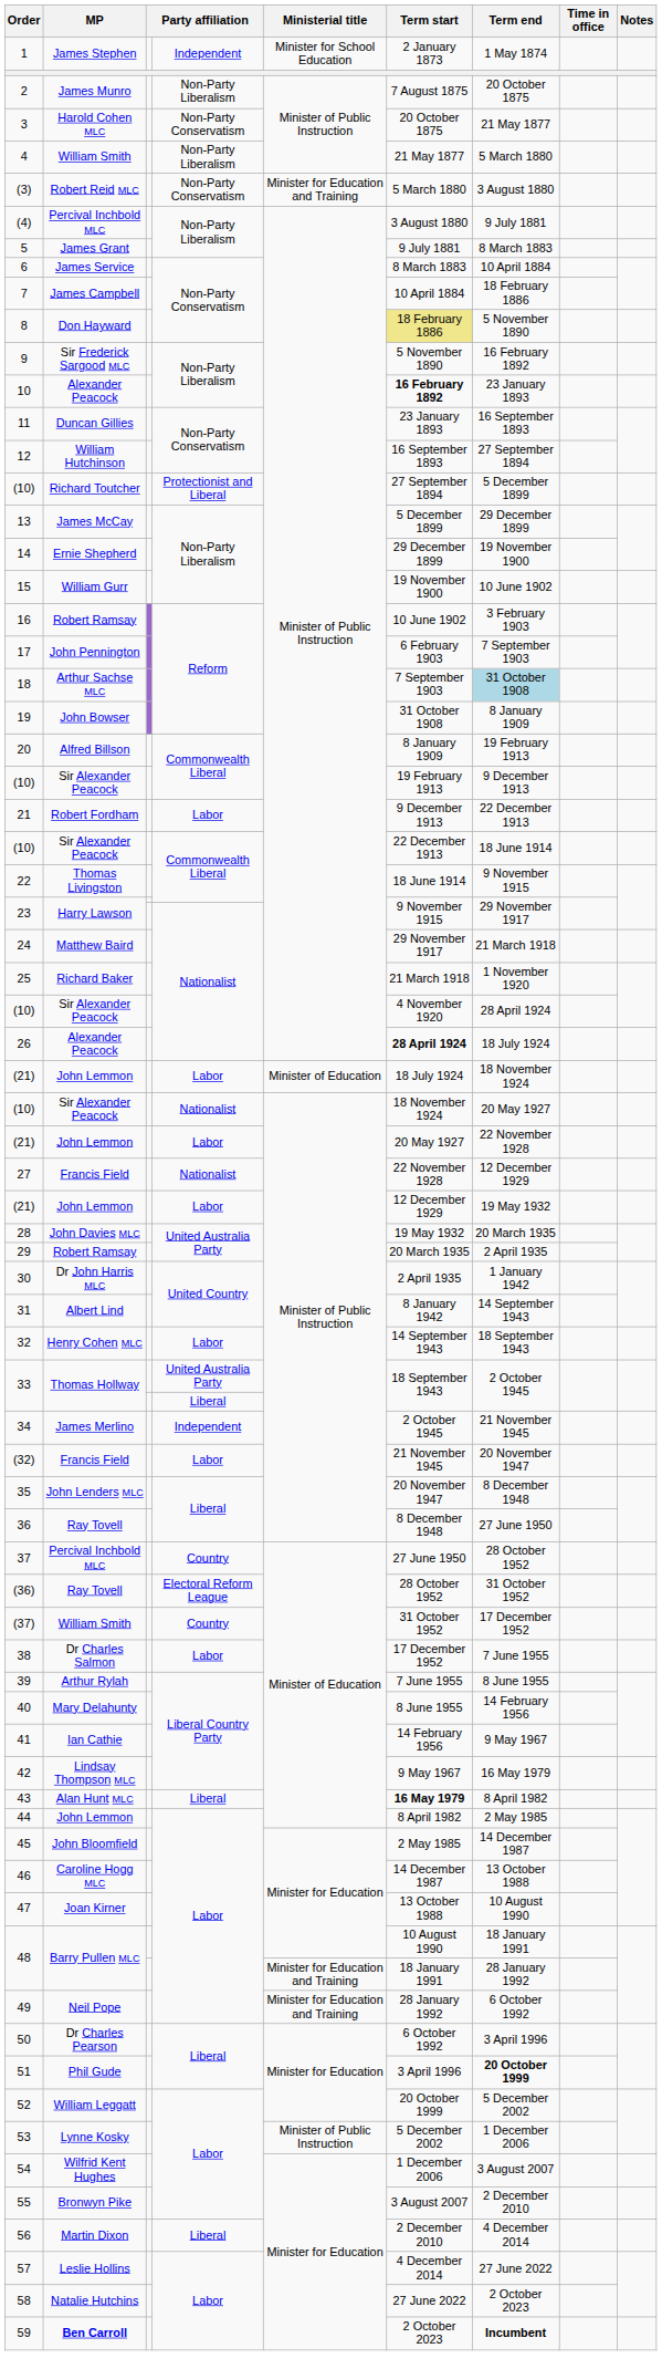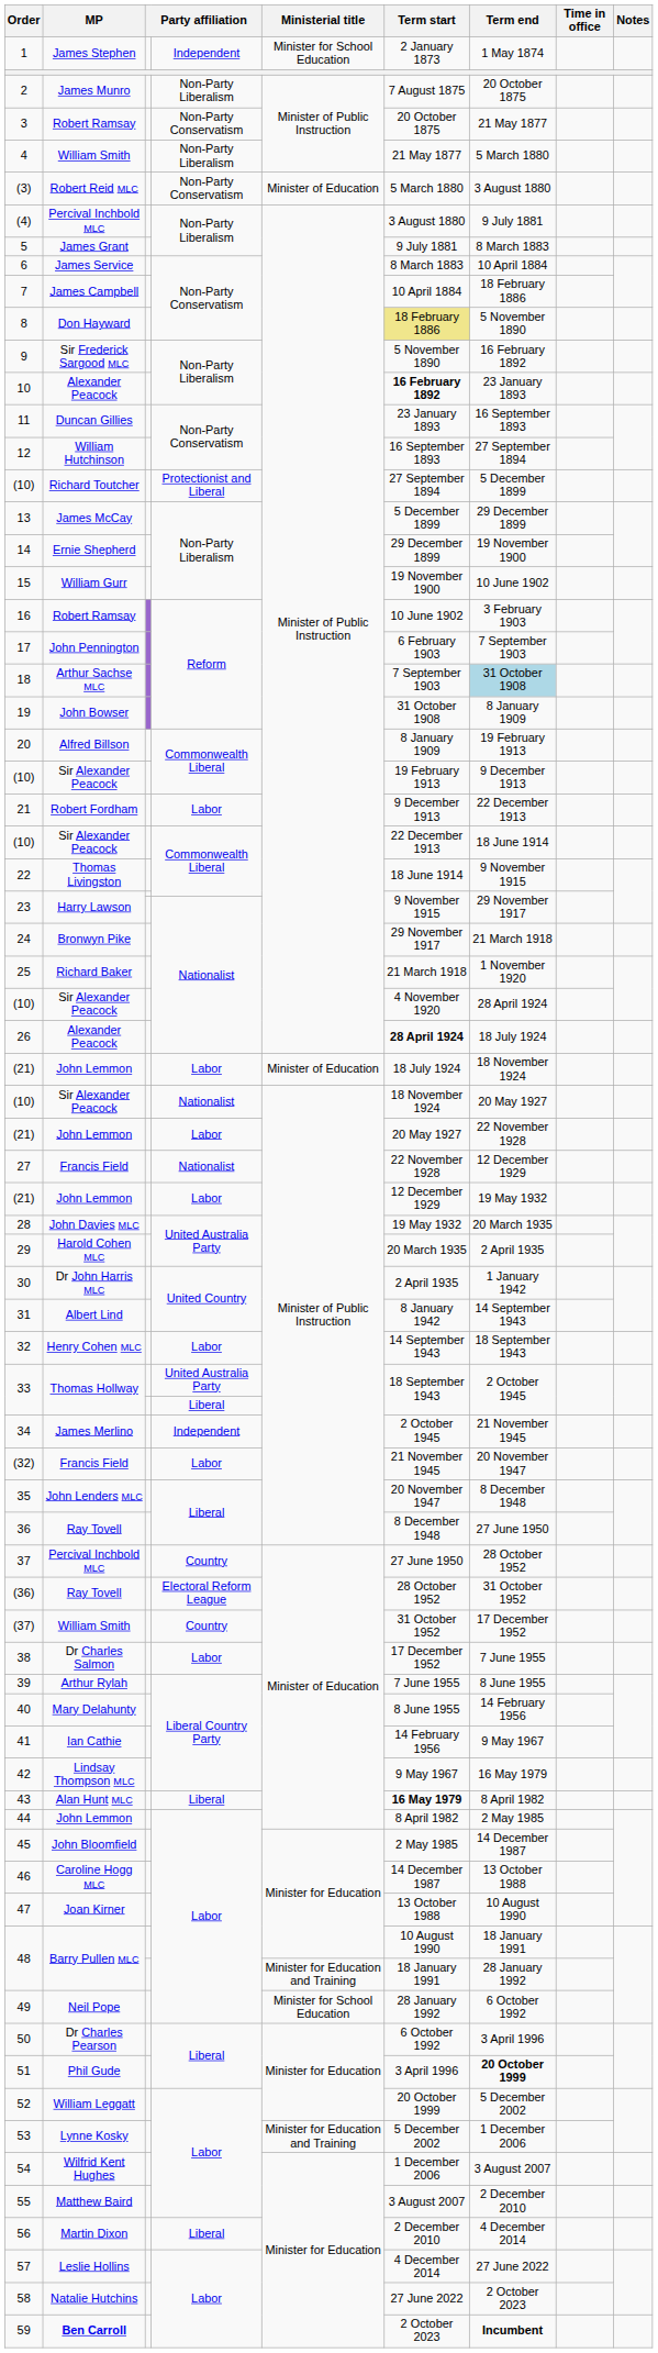 <table class="wikitable" style="text-align:center">
 <tr>
 <th>Order</th>
 <th>MP</th>
 <th colspan="2">Party affiliation</th>
 <th>Ministerial title</th>
 <th>Term start</th>
 <th>Term end</th>
 <th>Time in office</th>
 <th>Notes</th>
 </tr>
 <tr>
 <td>1</td>
 <td><a href='#'>James Stephen</a> </td>
 <td></td>
 <td><a href='#'>Independent</a></td>
 <td>Minister for School Education</td>
 <td>2 January 1873</td>
 <td>1 May 1874</td>
 <td></td>
 <td></td>
 </tr>
 <tr>
 <th colspan="9"></th>
 </tr>
 <tr>
 <td>2</td>
 <td><a href='#'>James Munro</a> </td>
 <td></td>
 <td>Non-Party Liberalism</td>
 <td rowspan="3">Minister of Public Instruction</td>
 <td>7 August 1875</td>
 <td>20 October 1875</td>
 <td></td>
 <td></td>
 </tr>
 <tr>
 <td>3</td>
-<td><a href='#'>Harold Cohen</a> <a href='#'><small>MLC</small></a></td>
+<td><a href='#'>Robert Ramsay</a> </td>
 <td></td>
 <td>Non-Party Conservatism</td>
 <td>20 October 1875</td>
 <td>21 May 1877</td>
 <td></td>
 <td></td>
 </tr>
 <tr>
 <td>4</td>
 <td><a href='#'>William Smith</a> </td>
 <td></td>
 <td>Non-Party Liberalism</td>
 <td>21 May 1877</td>
 <td>5 March 1880</td>
 <td></td>
 <td></td>
 </tr>
 <tr>
 <td>(3)</td>
 <td><a href='#'>Robert Reid</a> <a href='#'><small>MLC</small></a></td>
 <td></td>
 <td>Non-Party Conservatism</td>
-<td>Minister for Education and Training</td>
+<td>Minister of Education</td>
 <td>5 March 1880</td>
 <td>3 August 1880</td>
 <td></td>
 <td></td>
 </tr>
 <tr>
 <td>(4)</td>
 <td><a href='#'>Percival Inchbold</a> <a href='#'><small>MLC</small></a></td>
 <td></td>
 <td rowspan="2">Non-Party Liberalism</td>
 <td rowspan="28">Minister of Public Instruction</td>
 <td>3 August 1880</td>
 <td>9 July 1881</td>
 <td></td>
 <td></td>
 </tr>
 <tr>
 <td>5</td>
 <td><a href='#'>James Grant</a> </td>
 <td></td>
 <td>9 July 1881</td>
 <td>8 March 1883</td>
 <td></td>
 <td></td>
 </tr>
 <tr>
 <td>6</td>
 <td><a href='#'>James Service</a> </td>
 <td></td>
 <td rowspan="3">Non-Party Conservatism</td>
 <td>8 March 1883</td>
 <td>10 April 1884</td>
 <td></td>
 <td rowspan="2"></td>
 </tr>
 <tr>
 <td>7</td>
 <td><a href='#'>James Campbell</a> </td>
 <td></td>
 <td>10 April 1884</td>
 <td>18 February 1886</td>
 <td></td>
 </tr>
 <tr>
 <td>8</td>
 <td><a href='#'>Don Hayward</a> </td>
 <td></td>
 <td style="background: khaki;">18 February 1886</td>
 <td>5 November 1890</td>
 <td></td>
 <td></td>
 </tr>
 <tr>
 <td>9</td>
 <td>Sir <a href='#'>Frederick Sargood</a> <a href='#'><small>MLC</small></a></td>
 <td></td>
 <td rowspan="2">Non-Party Liberalism</td>
 <td>5 November 1890</td>
 <td>16 February 1892</td>
 <td></td>
 <td></td>
 </tr>
 <tr>
 <td>10</td>
 <td><a href='#'>Alexander Peacock</a> </td>
 <td></td>
 <td><strong>16 February 1892</strong></td>
 <td>23 January 1893</td>
 <td></td>
 <td></td>
 </tr>
 <tr>
 <td>11</td>
 <td><a href='#'>Duncan Gillies</a> </td>
 <td></td>
 <td rowspan="2">Non-Party Conservatism</td>
 <td>23 January 1893</td>
 <td>16 September 1893</td>
 <td></td>
 <td rowspan="2"></td>
 </tr>
 <tr>
 <td>12</td>
 <td><a href='#'>William Hutchinson</a> </td>
 <td></td>
 <td>16 September 1893</td>
 <td>27 September 1894</td>
 <td></td>
 </tr>
 <tr>
 <td>(10)</td>
 <td><a href='#'>Richard Toutcher</a> </td>
 <td></td>
 <td><a href='#'>Protectionist and Liberal</a></td>
 <td>27 September 1894</td>
 <td>5 December 1899</td>
 <td></td>
 <td></td>
 </tr>
 <tr>
 <td>13</td>
 <td><a href='#'>James McCay</a> </td>
 <td></td>
 <td rowspan="3">Non-Party Liberalism</td>
 <td>5 December 1899</td>
 <td>29 December 1899</td>
 <td></td>
 <td rowspan="2"></td>
 </tr>
 <tr>
 <td>14</td>
 <td><a href='#'>Ernie Shepherd</a> </td>
 <td></td>
 <td>29 December 1899</td>
 <td>19 November 1900</td>
 <td></td>
 </tr>
 <tr>
 <td>15</td>
 <td><a href='#'>William Gurr</a> </td>
 <td></td>
 <td>19 November 1900</td>
 <td>10 June 1902</td>
 <td></td>
 <td></td>
 </tr>
 <tr>
 <td>16</td>
 <td><a href='#'>Robert Ramsay</a> </td>
 <td style="background:#9966CC"></td>
 <td rowspan="4"><a href='#'>Reform</a></td>
 <td>10 June 1902</td>
 <td>3 February 1903</td>
 <td></td>
 <td rowspan="2"></td>
 </tr>
 <tr>
 <td>17</td>
 <td><a href='#'>John Pennington</a> </td>
 <td style="background:#9966CC"></td>
 <td>6 February 1903</td>
 <td>7 September 1903</td>
 <td></td>
 </tr>
 <tr>
 <td>18</td>
 <td><a href='#'>Arthur Sachse</a> <a href='#'><small>MLC</small></a></td>
 <td style="background:#9966CC"></td>
 <td>7 September 1903</td>
 <td style="background: lightblue;">31 October 1908</td>
 <td></td>
 <td></td>
 </tr>
 <tr>
 <td>19</td>
 <td><a href='#'>John Bowser</a> </td>
 <td style="background:#9966CC"></td>
 <td>31 October 1908</td>
 <td>8 January 1909</td>
 <td></td>
 <td></td>
 </tr>
 <tr>
 <td>20</td>
 <td><a href='#'>Alfred Billson</a> </td>
 <td></td>
 <td rowspan="2"><a href='#'>Commonwealth Liberal</a></td>
 <td>8 January 1909</td>
 <td>19 February 1913</td>
 <td></td>
 <td></td>
 </tr>
 <tr>
 <td>(10)</td>
 <td>Sir <a href='#'>Alexander Peacock</a> </td>
 <td></td>
 <td>19 February 1913</td>
 <td>9 December 1913</td>
 <td></td>
 <td></td>
 </tr>
 <tr>
 <td>21</td>
 <td><a href='#'>Robert Fordham</a> </td>
 <td></td>
 <td><a href='#'>Labor</a></td>
 <td>9 December 1913</td>
 <td>22 December 1913</td>
 <td></td>
 <td></td>
 </tr>
 <tr>
 <td>(10)</td>
 <td>Sir <a href='#'>Alexander Peacock</a> </td>
 <td></td>
 <td rowspan="3"><a href='#'>Commonwealth Liberal</a></td>
 <td>22 December 1913</td>
 <td>18 June 1914</td>
 <td></td>
 <td></td>
 </tr>
 <tr>
 <td>22</td>
 <td><a href='#'>Thomas Livingston</a> </td>
 <td></td>
 <td>18 June 1914</td>
 <td>9 November 1915</td>
 <td></td>
 <td rowspan="3"></td>
 </tr>
 <tr>
 <td rowspan="2">23</td>
 <td rowspan="2"><a href='#'>Harry Lawson</a> </td>
 <td></td>
 <td rowspan="2">9 November 1915</td>
 <td rowspan="2">29 November 1917</td>
 <td rowspan="2"></td>
 </tr>
 <tr>
 <td></td>
 <td rowspan="5"><a href='#'>Nationalist</a></td>
 </tr>
 <tr>
 <td>24</td>
-<td><a href='#'>Matthew Baird</a> </td>
+<td><a href='#'>Bronwyn Pike</a> </td>
 <td></td>
 <td>29 November 1917</td>
 <td>21 March 1918</td>
 <td></td>
 <td></td>
 </tr>
 <tr>
 <td>25</td>
 <td><a href='#'>Richard Baker</a> </td>
 <td></td>
 <td>21 March 1918</td>
 <td>1 November 1920</td>
 <td></td>
 <td rowspan="2"></td>
 </tr>
 <tr>
 <td>(10)</td>
 <td>Sir <a href='#'>Alexander Peacock</a> </td>
 <td></td>
 <td>4 November 1920</td>
 <td>28 April 1924</td>
 <td></td>
 </tr>
 <tr>
 <td>26</td>
 <td><a href='#'>Alexander Peacock</a> </td>
 <td></td>
 <td><strong>28 April 1924</strong></td>
 <td>18 July 1924</td>
 <td></td>
 <td></td>
 </tr>
 <tr>
 <td>(21)</td>
 <td><a href='#'>John Lemmon</a> </td>
 <td></td>
 <td><a href='#'>Labor</a></td>
 <td>Minister of Education</td>
 <td>18 July 1924</td>
 <td>18 November 1924</td>
 <td></td>
 <td></td>
 </tr>
 <tr>
 <td>(10)</td>
 <td>Sir <a href='#'>Alexander Peacock</a> </td>
 <td></td>
 <td><a href='#'>Nationalist</a></td>
 <td rowspan="15">Minister of Public Instruction</td>
 <td>18 November 1924</td>
 <td>20 May 1927</td>
 <td></td>
 <td></td>
 </tr>
 <tr>
 <td>(21)</td>
 <td><a href='#'>John Lemmon</a> </td>
 <td></td>
 <td><a href='#'>Labor</a></td>
 <td>20 May 1927</td>
 <td>22 November 1928</td>
 <td></td>
 <td></td>
 </tr>
 <tr>
 <td>27</td>
 <td><a href='#'>Francis Field</a> </td>
 <td></td>
 <td><a href='#'>Nationalist</a></td>
 <td>22 November 1928</td>
 <td>12 December 1929</td>
 <td></td>
 <td></td>
 </tr>
 <tr>
 <td>(21)</td>
 <td><a href='#'>John Lemmon</a> </td>
 <td></td>
 <td><a href='#'>Labor</a></td>
 <td>12 December 1929</td>
 <td>19 May 1932</td>
 <td></td>
 <td></td>
 </tr>
 <tr>
 <td>28</td>
 <td><a href='#'>John Davies</a> <a href='#'><small>MLC</small></a></td>
 <td></td>
 <td rowspan="2"><a href='#'>United Australia Party</a></td>
 <td>19 May 1932</td>
 <td>20 March 1935</td>
 <td></td>
 <td rowspan="2"></td>
 </tr>
 <tr>
 <td>29</td>
-<td><a href='#'>Robert Ramsay</a> </td>
+<td><a href='#'>Harold Cohen</a> <a href='#'><small>MLC</small></a></td>
 <td></td>
 <td>20 March 1935</td>
 <td>2 April 1935</td>
 <td></td>
 </tr>
 <tr>
 <td>30</td>
 <td>Dr <a href='#'>John Harris</a> <a href='#'><small>MLC</small></a></td>
 <td></td>
 <td rowspan="2"><a href='#'>United Country</a></td>
 <td>2 April 1935</td>
 <td>1 January 1942</td>
 <td></td>
 <td rowspan="2"></td>
 </tr>
 <tr>
 <td>31</td>
 <td><a href='#'>Albert Lind</a> </td>
 <td></td>
 <td>8 January 1942</td>
 <td>14 September 1943</td>
 <td></td>
 </tr>
 <tr>
 <td>32</td>
 <td><a href='#'>Henry Cohen</a> <a href='#'><small>MLC</small></a></td>
 <td></td>
 <td><a href='#'>Labor</a></td>
 <td>14 September 1943</td>
 <td>18 September 1943</td>
 <td></td>
 <td></td>
 </tr>
 <tr>
 <td rowspan="2">33</td>
 <td rowspan="2"><a href='#'>Thomas Hollway</a> </td>
 <td></td>
 <td><a href='#'>United Australia Party</a></td>
 <td rowspan="2">18 September 1943</td>
 <td rowspan="2">2 October 1945</td>
 <td rowspan="2"></td>
 <td rowspan="2"></td>
 </tr>
 <tr>
 <td></td>
 <td><a href='#'>Liberal</a></td>
 </tr>
 <tr>
 <td>34</td>
 <td><a href='#'>James Merlino</a> </td>
 <td></td>
 <td><a href='#'>Independent</a></td>
 <td>2 October 1945</td>
 <td>21 November 1945</td>
 <td></td>
 <td></td>
 </tr>
 <tr>
 <td>(32)</td>
 <td><a href='#'>Francis Field</a> </td>
 <td></td>
 <td><a href='#'>Labor</a></td>
 <td>21 November 1945</td>
 <td>20 November 1947</td>
 <td></td>
 <td></td>
 </tr>
 <tr>
 <td>35</td>
 <td><a href='#'>John Lenders</a> <a href='#'><small>MLC</small></a></td>
 <td></td>
 <td rowspan="2"><a href='#'>Liberal</a></td>
 <td>20 November 1947</td>
 <td>8 December 1948</td>
 <td></td>
 <td rowspan="2"></td>
 </tr>
 <tr>
 <td>36</td>
 <td><a href='#'>Ray Tovell</a> </td>
 <td></td>
 <td>8 December 1948</td>
 <td>27 June 1950</td>
 <td></td>
 </tr>
 <tr>
 <td>37</td>
 <td><a href='#'>Percival Inchbold</a> <a href='#'><small>MLC</small></a></td>
 <td></td>
 <td><a href='#'>Country</a></td>
 <td rowspan="10">Minister of Education</td>
 <td>27 June 1950</td>
 <td>28 October 1952</td>
 <td></td>
 <td></td>
 </tr>
 <tr>
 <td>(36)</td>
 <td><a href='#'>Ray Tovell</a> </td>
 <td></td>
 <td><a href='#'>Electoral Reform League</a></td>
 <td>28 October 1952</td>
 <td>31 October 1952</td>
 <td></td>
 <td></td>
 </tr>
 <tr>
 <td>(37)</td>
 <td><a href='#'>William Smith</a> </td>
 <td></td>
 <td><a href='#'>Country</a></td>
 <td>31 October 1952</td>
 <td>17 December 1952</td>
 <td></td>
 <td></td>
 </tr>
 <tr>
 <td>38</td>
 <td>Dr <a href='#'>Charles Salmon</a> </td>
 <td></td>
 <td><a href='#'>Labor</a></td>
 <td>17 December 1952</td>
 <td>7 June 1955</td>
 <td></td>
 <td></td>
 </tr>
 <tr>
 <td>39</td>
 <td><a href='#'>Arthur Rylah</a> </td>
 <td></td>
 <td rowspan="4"><a href='#'>Liberal Country Party</a></td>
 <td>7 June 1955</td>
 <td>8 June 1955</td>
 <td></td>
 <td rowspan="3"></td>
 </tr>
 <tr>
 <td>40</td>
 <td><a href='#'>Mary Delahunty</a> </td>
 <td></td>
 <td>8 June 1955</td>
 <td>14 February 1956</td>
 <td></td>
 </tr>
 <tr>
 <td>41</td>
 <td><a href='#'>Ian Cathie</a> </td>
 <td></td>
 <td>14 February 1956</td>
 <td>9 May 1967</td>
 <td></td>
 </tr>
 <tr>
 <td>42</td>
 <td><a href='#'>Lindsay Thompson</a> <a href='#'><small>MLC</small></a></td>
 <td></td>
 <td>9 May 1967</td>
 <td>16 May 1979</td>
 <td></td>
 <td></td>
 </tr>
 <tr>
 <td>43</td>
 <td><a href='#'>Alan Hunt</a> <a href='#'><small>MLC</small></a></td>
 <td></td>
 <td><a href='#'>Liberal</a></td>
 <td><strong>16 May 1979</strong></td>
 <td>8 April 1982</td>
 <td></td>
 <td></td>
 </tr>
 <tr>
 <td>44</td>
 <td><a href='#'>John Lemmon</a> </td>
 <td></td>
 <td rowspan="7"><a href='#'>Labor</a></td>
 <td>8 April 1982</td>
 <td>2 May 1985</td>
 <td></td>
 <td rowspan="4"></td>
 </tr>
 <tr>
 <td>45</td>
 <td><a href='#'>John Bloomfield</a> </td>
 <td></td>
 <td rowspan="4">Minister for Education</td>
 <td>2 May 1985</td>
 <td>14 December 1987</td>
 <td></td>
 </tr>
 <tr>
 <td>46</td>
 <td><a href='#'>Caroline Hogg</a> <a href='#'><small>MLC</small></a></td>
 <td></td>
 <td>14 December 1987</td>
 <td>13 October 1988</td>
 <td></td>
 </tr>
 <tr>
 <td>47</td>
 <td><a href='#'>Joan Kirner</a> </td>
 <td></td>
 <td>13 October 1988</td>
 <td>10 August 1990</td>
 <td></td>
 </tr>
 <tr>
 <td rowspan="2">48</td>
 <td rowspan="2"><a href='#'>Barry Pullen</a> <a href='#'><small>MLC</small></a></td>
 <td></td>
 <td>10 August 1990</td>
 <td>18 January 1991</td>
 <td></td>
 <td rowspan="3"></td>
 </tr>
 <tr>
 <td></td>
 <td>Minister for Education and Training</td>
 <td>18 January 1991</td>
 <td>28 January 1992</td>
 <td></td>
 </tr>
 <tr>
 <td>49</td>
 <td><a href='#'>Neil Pope</a> </td>
 <td></td>
-<td>Minister for Education and Training</td>
+<td>Minister for School Education</td>
 <td>28 January 1992</td>
 <td>6 October 1992</td>
 <td></td>
 </tr>
 <tr>
 <td>50</td>
 <td>Dr <a href='#'>Charles Pearson</a> </td>
 <td></td>
 <td rowspan="2"><a href='#'>Liberal</a></td>
 <td rowspan="3">Minister for Education</td>
 <td>6 October 1992</td>
 <td>3 April 1996</td>
 <td></td>
 <td rowspan="2"></td>
 </tr>
 <tr>
 <td>51</td>
 <td><a href='#'>Phil Gude</a> </td>
 <td></td>
 <td>3 April 1996</td>
 <td><strong>20 October 1999</strong></td>
 <td></td>
 </tr>
 <tr>
 <td>52</td>
 <td><a href='#'>William Leggatt</a> </td>
 <td></td>
 <td rowspan="4"><a href='#'>Labor</a></td>
 <td>20 October 1999</td>
 <td>5 December 2002</td>
 <td></td>
 <td rowspan="2"></td>
 </tr>
 <tr>
 <td>53</td>
 <td><a href='#'>Lynne Kosky</a> </td>
 <td></td>
-<td>Minister of Public Instruction</td>
+<td>Minister for Education and Training</td>
 <td>5 December 2002</td>
 <td>1 December 2006</td>
 <td></td>
 </tr>
 <tr>
 <td>54</td>
 <td><a href='#'>Wilfrid Kent Hughes</a> </td>
 <td></td>
 <td rowspan="6">Minister for Education</td>
 <td>1 December 2006</td>
 <td>3 August 2007</td>
 <td></td>
 <td></td>
 </tr>
 <tr>
 <td>55</td>
-<td><a href='#'>Bronwyn Pike</a> </td>
+<td><a href='#'>Matthew Baird</a> </td>
 <td></td>
 <td>3 August 2007</td>
 <td>2 December 2010</td>
 <td></td>
 <td></td>
 </tr>
 <tr>
 <td>56</td>
 <td><a href='#'>Martin Dixon</a> </td>
 <td></td>
 <td><a href='#'>Liberal</a></td>
 <td>2 December 2010</td>
 <td>4 December 2014</td>
 <td></td>
 <td></td>
 </tr>
 <tr>
 <td>57</td>
 <td><a href='#'>Leslie Hollins</a> </td>
 <td></td>
 <td rowspan="3"><a href='#'>Labor</a></td>
 <td>4 December 2014</td>
 <td>27 June 2022</td>
 <td></td>
 <td rowspan="2"></td>
 </tr>
 <tr>
 <td>58</td>
 <td><a href='#'>Natalie Hutchins</a> </td>
 <td></td>
 <td>27 June 2022</td>
 <td>2 October 2023</td>
 <td></td>
 </tr>
 <tr>
 <td>59</td>
 <td><strong><a href='#'>Ben Carroll</a> </strong></td>
 <td></td>
 <td>2 October 2023</td>
 <td><strong>Incumbent</strong></td>
 <td></td>
 <td></td>
 </tr>
 </table>
